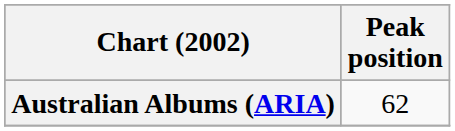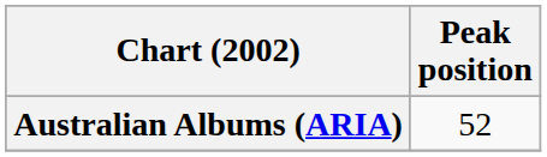 <table class="wikitable sortable plainrowheaders" style="text-align:center;">
 <tr>
 <th>Chart (2002)</th>
 <th>Peak<br>position</th>
 </tr>
 <tr>
 <th scope="row">Australian Albums (<a href='#'>ARIA</a>)</th>
-<td>62</td>
+<td>52</td>
 </tr>
 <tr>
 </tr>
 </table>
